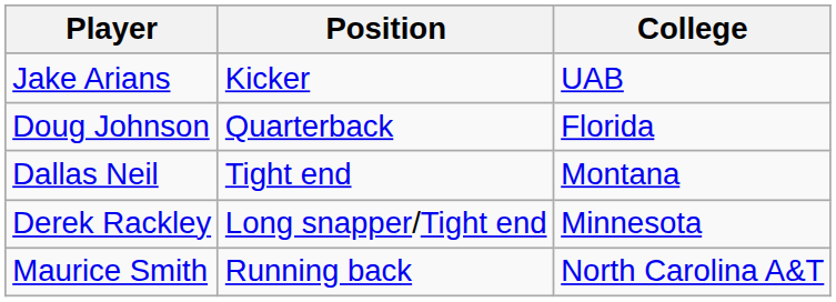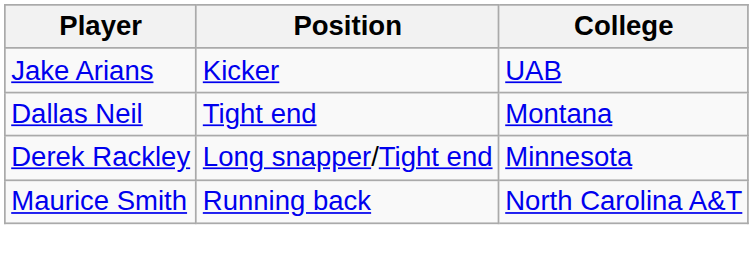 <table class="wikitable">
 <tr>
 <th>Player</th>
 <th>Position</th>
 <th>College</th>
 </tr>
 <tr>
 <td><a href='#'>Jake Arians</a></td>
 <td><a href='#'>Kicker</a></td>
 <td><a href='#'>UAB</a></td>
-</tr>
-<tr>
-<td><a href='#'>Doug Johnson</a></td>
-<td><a href='#'>Quarterback</a></td>
-<td><a href='#'>Florida</a></td>
 </tr>
 <tr>
 <td><a href='#'>Dallas Neil</a></td>
 <td><a href='#'>Tight end</a></td>
 <td><a href='#'>Montana</a></td>
 </tr>
 <tr>
 <td><a href='#'>Derek Rackley</a></td>
 <td><a href='#'>Long snapper</a>/<a href='#'>Tight end</a></td>
 <td><a href='#'>Minnesota</a></td>
 </tr>
 <tr>
 <td><a href='#'>Maurice Smith</a></td>
 <td><a href='#'>Running back</a></td>
 <td><a href='#'>North Carolina A&T</a></td>
 </tr>
 </table>
